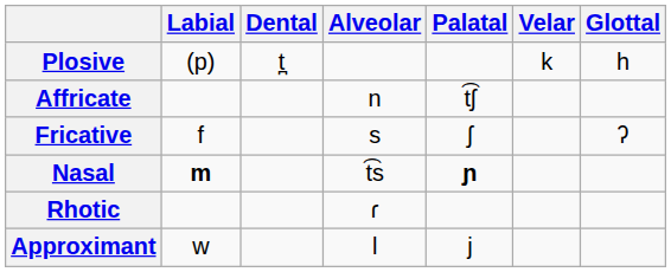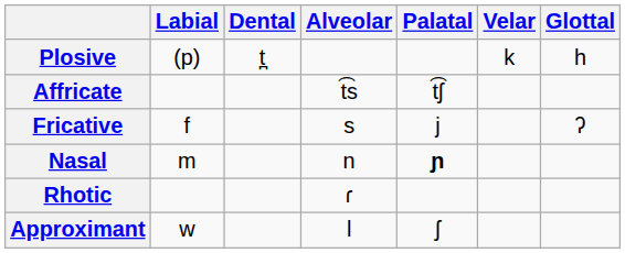 <table class="wikitable" style=text-align:center>
 <tr>
 <th></th>
 <th><a href='#'>Labial</a></th>
 <th><a href='#'>Dental</a></th>
 <th><a href='#'>Alveolar</a></th>
 <th><a href='#'>Palatal</a></th>
 <th><a href='#'>Velar</a></th>
 <th><a href='#'>Glottal</a></th>
 </tr>
 <tr align="center">
 <th><a href='#'>Plosive</a></th>
 <td>(p)</td>
 <td>t̪</td>
 <td></td>
 <td></td>
 <td>k</td>
 <td>h</td>
 </tr>
 <tr>
 <th><a href='#'>Affricate</a></th>
 <td></td>
 <td></td>
-<td>n</td>
+<td>t͡s</td>
 <td>t͡ʃ</td>
 <td></td>
 <td></td>
 </tr>
 <tr align="center">
 <th><a href='#'>Fricative</a></th>
 <td>f</td>
 <td></td>
 <td>s</td>
-<td>ʃ</td>
+<td>j</td>
 <td></td>
 <td>ʔ</td>
 </tr>
 <tr align="center">
 <th><a href='#'>Nasal</a></th>
-<td><strong>m</strong></td>
+<td>m</td>
 <td></td>
-<td>t͡s</td>
+<td>n</td>
 <td><strong>ɲ</strong></td>
 <td></td>
 <td></td>
 </tr>
 <tr>
 <th><a href='#'>Rhotic</a></th>
 <td></td>
 <td></td>
 <td>ɾ</td>
 <td></td>
 <td></td>
 <td></td>
 </tr>
 <tr align="center">
 <th><a href='#'>Approximant</a></th>
 <td>w</td>
 <td></td>
 <td>l</td>
-<td>j</td>
+<td>ʃ</td>
 <td></td>
 <td></td>
 </tr>
 </table>
